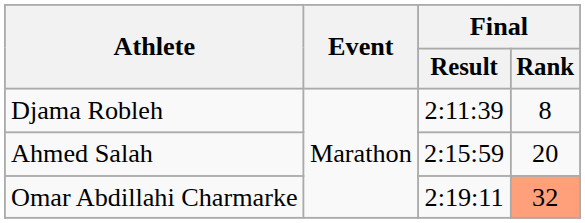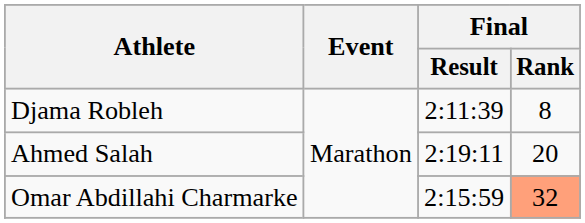 <table class="wikitable" style="font-size:90%">
 <tr>
 <th rowspan="2">Athlete</th>
 <th rowspan="2">Event</th>
 <th colspan="2">Final</th>
 </tr>
 <tr style="font-size:95%">
 <th>Result</th>
 <th>Rank</th>
 </tr>
 <tr align=center>
 <td align=left>Djama Robleh</td>
 <td align=left rowspan=3>Marathon</td>
 <td>2:11:39</td>
 <td>8</td>
 </tr>
 <tr align=center>
 <td align=left>Ahmed Salah</td>
-<td>2:15:59</td>
+<td>2:19:11</td>
 <td>20</td>
 </tr>
 <tr align=center>
 <td align=left>Omar Abdillahi Charmarke</td>
-<td>2:19:11</td>
+<td>2:15:59</td>
 <td style="background: lightsalmon;">32</td>
 </tr>
 </table>
